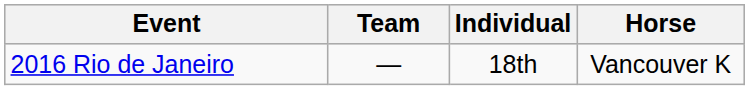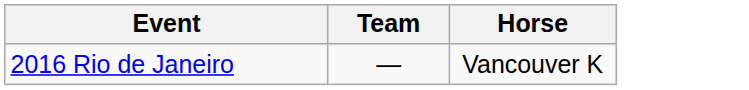 <table class="wikitable" style="text-align: center;">
 <tr>
 <th style="width:200px;">Event</th>
 <th style="width:70px;">Team</th>
-<th style="width:70px;">Individual</th>
 <th style="width:100px;">Horse</th>
 </tr>
 <tr>
 <td align=left> <a href='#'>2016 Rio de Janeiro</a></td>
 <td>—</td>
-<td>18th</td>
 <td>Vancouver K</td>
 </tr>
 </table>
